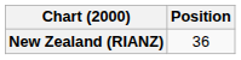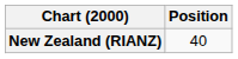 <table class="wikitable plainrowheaders" style="text-align:center">
 <tr>
 <th>Chart (2000)</th>
 <th>Position</th>
 </tr>
 <tr>
 <th scope="row">New Zealand (RIANZ)</th>
-<td>36</td>
+<td>40</td>
 </tr>
 </table>
